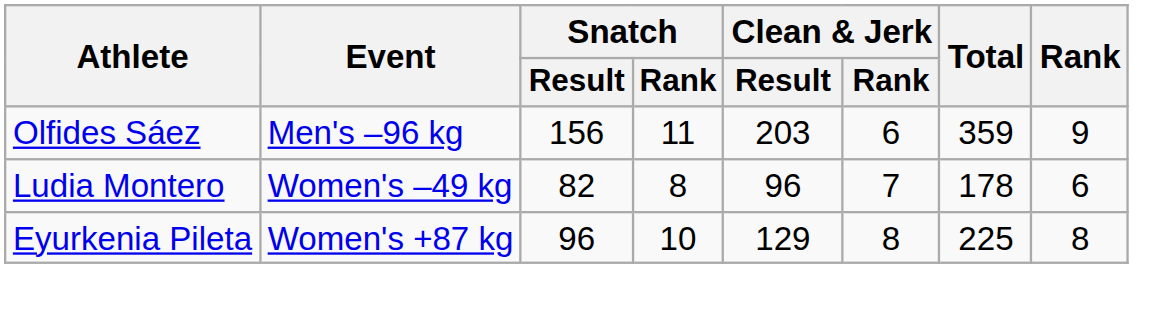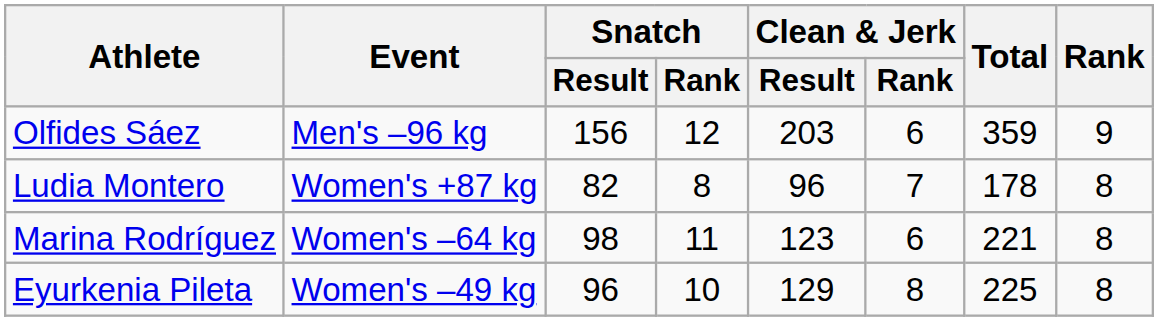 <table class="wikitable" style="font-size:90%">
 <tr>
 <th rowspan="2">Athlete</th>
 <th rowspan="2">Event</th>
 <th colspan="2">Snatch</th>
 <th colspan="2">Clean & Jerk</th>
 <th rowspan="2">Total</th>
 <th rowspan="2">Rank</th>
 </tr>
 <tr style="font-size:95%">
 <th>Result</th>
 <th>Rank</th>
 <th>Result</th>
 <th>Rank</th>
 </tr>
 <tr align=center>
 <td align=left><a href='#'>Olfides Sáez</a></td>
 <td align=left><a href='#'>Men's –96 kg</a></td>
 <td>156</td>
-<td>11</td>
+<td>12</td>
 <td>203</td>
 <td>6</td>
 <td>359</td>
 <td>9</td>
 </tr>
 <tr align=center>
 <td align=left><a href='#'>Ludia Montero</a></td>
-<td align=left><a href='#'>Women's –49 kg</a></td>
+<td align=left><a href='#'>Women's +87 kg</a></td>
 <td>82</td>
 <td>8</td>
 <td>96</td>
 <td>7</td>
 <td>178</td>
+<td>8</td>
+</tr>
+<tr align=center>
+<td align=left><a href='#'>Marina Rodríguez</a></td>
+<td align=left><a href='#'>Women's –64 kg</a></td>
+<td>98</td>
+<td>11</td>
+<td>123</td>
 <td>6</td>
+<td>221</td>
+<td>8</td>
 </tr>
 <tr align=center>
 <td align=left><a href='#'>Eyurkenia Pileta</a></td>
-<td align=left><a href='#'>Women's +87 kg</a></td>
+<td align=left><a href='#'>Women's –49 kg</a></td>
 <td>96</td>
 <td>10</td>
 <td>129</td>
 <td>8</td>
 <td>225</td>
 <td>8</td>
 </tr>
 </table>
